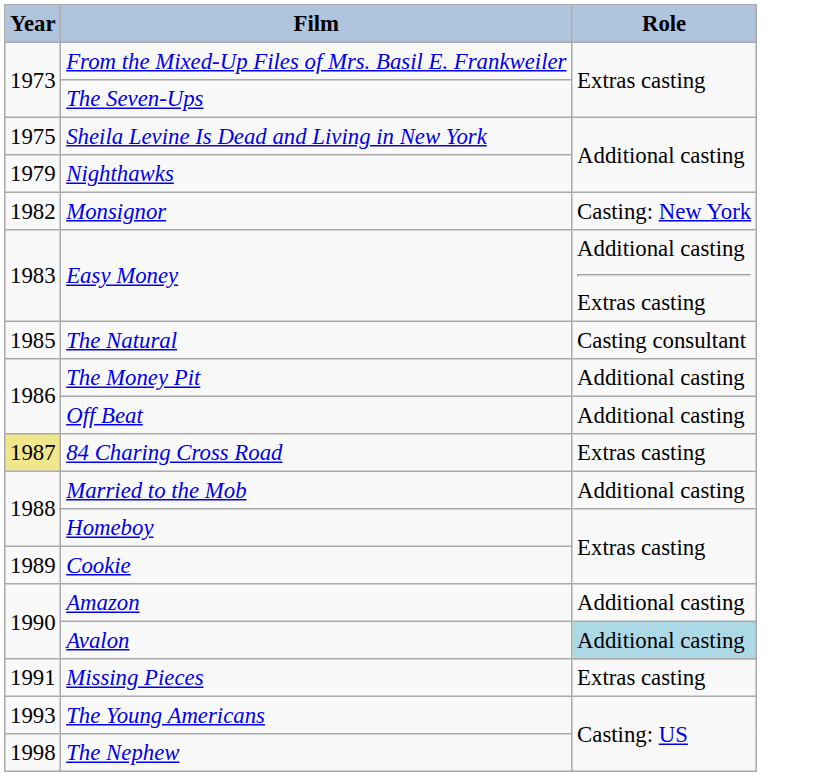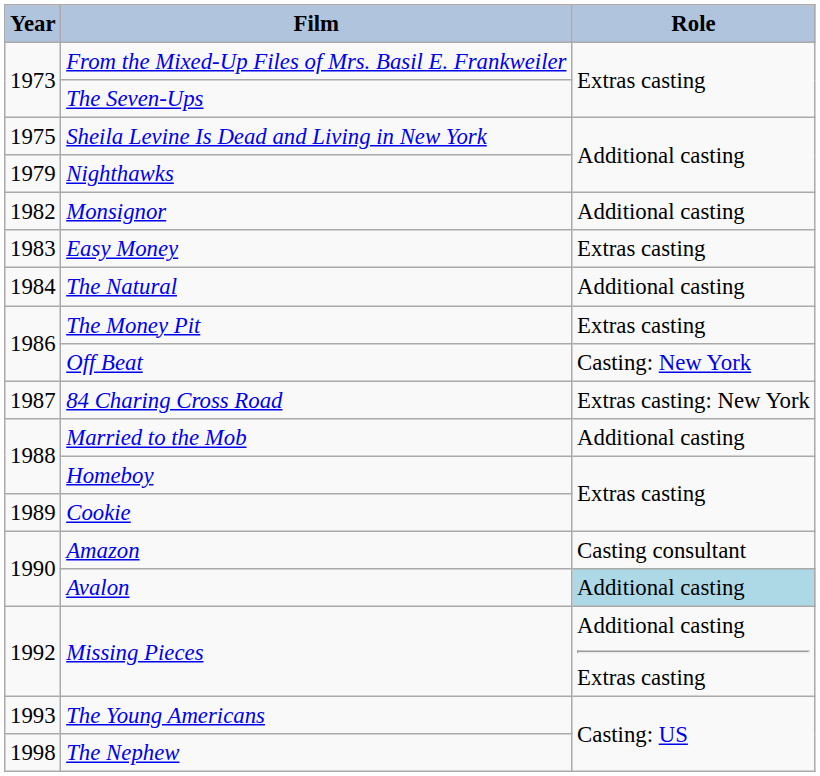 <table class="wikitable" style="font-size:95%;">
 <tr>
 <th style="background:#B0C4DE;">Year</th>
 <th style="background:#B0C4DE;">Film</th>
 <th style="background:#B0C4DE;">Role</th>
 </tr>
 <tr>
 <td rowspan=2>1973</td>
 <td><em><a href='#'>From the Mixed-Up Files of Mrs. Basil E. Frankweiler</a></em></td>
 <td rowspan=2>Extras casting</td>
 </tr>
 <tr>
 <td><em><a href='#'>The Seven-Ups</a></em></td>
 </tr>
 <tr>
 <td>1975</td>
 <td><em><a href='#'>Sheila Levine Is Dead and Living in New York</a></em></td>
 <td rowspan=2>Additional casting</td>
 </tr>
 <tr>
 <td>1979</td>
 <td><em><a href='#'>Nighthawks</a></em></td>
 </tr>
 <tr>
 <td>1982</td>
 <td><em><a href='#'>Monsignor</a></em></td>
-<td>Casting: <a href='#'>New York</a></td>
+<td>Additional casting</td>
 </tr>
 <tr>
 <td>1983</td>
 <td><em><a href='#'>Easy Money</a></em></td>
-<td>Additional casting<hr>Extras casting</td>
+<td>Extras casting</td>
 </tr>
 <tr>
-<td>1985</td>
+<td>1984</td>
 <td><em><a href='#'>The Natural</a></em></td>
-<td>Casting consultant</td>
+<td>Additional casting</td>
 </tr>
 <tr>
 <td rowspan=2>1986</td>
 <td><em><a href='#'>The Money Pit</a></em></td>
-<td>Additional casting</td>
+<td>Extras casting</td>
 </tr>
 <tr>
 <td><em><a href='#'>Off Beat</a></em></td>
-<td>Additional casting</td>
+<td>Casting: <a href='#'>New York</a></td>
 </tr>
 <tr>
-<td style="background: khaki;">1987</td>
+<td>1987</td>
 <td><em><a href='#'>84 Charing Cross Road</a></em></td>
-<td>Extras casting</td>
+<td>Extras casting: New York</td>
 </tr>
 <tr>
 <td rowspan=2>1988</td>
 <td><em><a href='#'>Married to the Mob</a></em></td>
 <td>Additional casting</td>
 </tr>
 <tr>
 <td><em><a href='#'>Homeboy</a></em></td>
 <td rowspan=2>Extras casting</td>
 </tr>
 <tr>
 <td>1989</td>
 <td><em><a href='#'>Cookie</a></em></td>
 </tr>
 <tr>
 <td rowspan=2>1990</td>
 <td><em><a href='#'>Amazon</a></em></td>
-<td>Additional casting</td>
+<td>Casting consultant</td>
 </tr>
 <tr>
 <td><em><a href='#'>Avalon</a></em></td>
 <td style="background: lightblue;">Additional casting</td>
 </tr>
 <tr>
-<td>1991</td>
+<td>1992</td>
 <td><em><a href='#'>Missing Pieces</a></em></td>
-<td>Extras casting</td>
+<td>Additional casting<hr>Extras casting</td>
 </tr>
 <tr>
 <td>1993</td>
 <td><em><a href='#'>The Young Americans</a></em></td>
 <td rowspan=2>Casting: <a href='#'>US</a></td>
 </tr>
 <tr>
 <td>1998</td>
 <td><em><a href='#'>The Nephew</a></em></td>
 </tr>
 </table>
